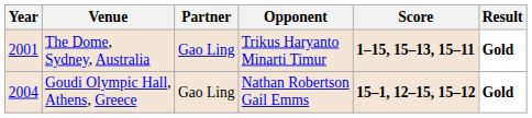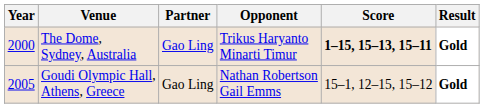 <table class="sortable wikitable" style="font-size: 90%;">
 <tr>
 <th>Year</th>
 <th>Venue</th>
 <th>Partner</th>
 <th>Opponent</th>
 <th>Score</th>
 <th>Result</th>
 </tr>
 <tr style="background:#F3E6D7">
-<td align="center"><a href='#'>2001</a></td>
+<td align="center"><a href='#'>2000</a></td>
 <td align="left"><a href='#'>The Dome</a>,<br><a href='#'>Sydney</a>, <a href='#'>Australia</a></td>
 <td align="left"> <a href='#'>Gao Ling</a></td>
 <td align="left"> <a href='#'>Trikus Haryanto</a> <br>  <a href='#'>Minarti Timur</a></td>
 <td align="left"><strong>1–15, 15–13, 15–11</strong></td>
 <td style="text-align:left; background:white"> <strong>Gold</strong></td>
 </tr>
 <tr style="background:#F3E6D7">
-<td align="center"><a href='#'>2004</a></td>
+<td align="center"><a href='#'>2005</a></td>
 <td align="left"><a href='#'>Goudi Olympic Hall</a>,<br><a href='#'>Athens</a>, <a href='#'>Greece</a></td>
 <td align="left"> Gao Ling</td>
 <td align="left"> <a href='#'>Nathan Robertson</a> <br>  <a href='#'>Gail Emms</a></td>
-<td align="left"><strong>15–1, 12–15, 15–12</strong></td>
+<td align="left">15–1, 12–15, 15–12</td>
 <td style="text-align:left; background:white"> <strong>Gold</strong></td>
 </tr>
 </table>
